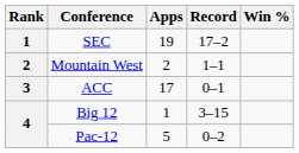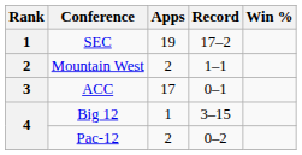 <table class=wikitable style="text-align:center;">
 <tr>
 <th>Rank</th>
 <th>Conference</th>
 <th>Apps</th>
 <th>Record</th>
 <th>Win %</th>
 </tr>
 <tr>
 <th>1</th>
 <td><a href='#'>SEC</a></td>
 <td>19</td>
 <td>17–2</td>
 <td></td>
 </tr>
 <tr>
 <th>2</th>
 <td><a href='#'>Mountain West</a></td>
 <td>2</td>
 <td>1–1</td>
 <td></td>
 </tr>
 <tr>
 <th>3</th>
 <td><a href='#'>ACC</a></td>
 <td>17</td>
 <td>0–1</td>
 <td></td>
 </tr>
 <tr>
 <th rowspan=2>4</th>
 <td><a href='#'>Big 12</a></td>
 <td>1</td>
 <td>3–15</td>
 <td></td>
 </tr>
 <tr>
 <td><a href='#'>Pac-12</a></td>
-<td>5</td>
+<td>2</td>
 <td>0–2</td>
 <td></td>
 </tr>
 </table>
